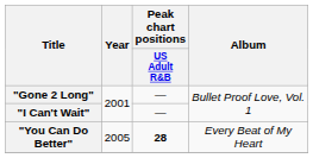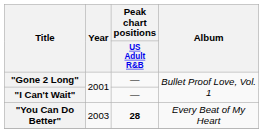 <table class="wikitable plainrowheaders" style="text-align:center;" border="1">
 <tr>
 <th scope="col" rowspan="2" style="width:8em;">Title</th>
 <th scope="col" rowspan="2" style="width:1em;">Year</th>
 <th scope="col" colspan="1">Peak chart positions</th>
 <th scope="col" rowspan="2" style="width:10em;">Album</th>
 </tr>
 <tr>
 <th scope="col" style="width:2.75em;font-size:85%;"><a href='#'>US<br>Adult<br> R&B</a><br></th>
 </tr>
 <tr>
 <th scope="row">"Gone 2 Long"</th>
 <td rowspan="2">2001</td>
 <td>—</td>
 <td rowspan="2"><em>Bullet Proof Love, Vol. 1</em></td>
 </tr>
 <tr>
 <th scope="row">"I Can't Wait"</th>
 <td>—</td>
 </tr>
 <tr>
 <th scope="row">"You Can Do Better"</th>
-<td>2005</td>
+<td>2003</td>
 <td><strong>28</strong></td>
 <td><em>Every Beat of My Heart</em></td>
 </tr>
 <tr>
 </tr>
 </table>
